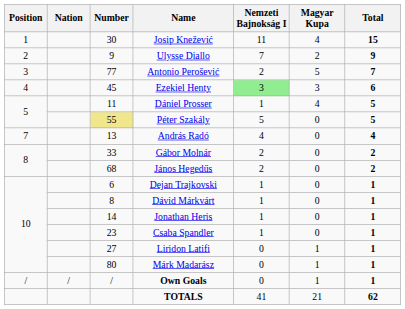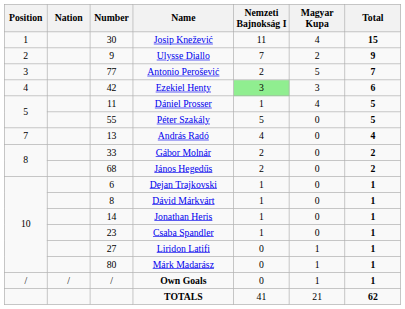 <table class="wikitable" style="font-size: 95%; text-align: center;">
 <tr>
 <th width=60>Position</th>
 <th width=60>Nation</th>
 <th width=60>Number</th>
 <th width=150>Name</th>
 <th width=80>Nemzeti Bajnokság I</th>
 <th width=80>Magyar Kupa</th>
 <th width=80>Total</th>
 </tr>
 <tr>
 <td>1</td>
 <td></td>
 <td>30</td>
 <td><a href='#'>Josip Knežević</a></td>
 <td>11</td>
 <td>4</td>
 <td><strong>15</strong></td>
 </tr>
 <tr>
 <td>2</td>
 <td></td>
 <td>9</td>
 <td><a href='#'>Ulysse Diallo</a></td>
 <td>7</td>
 <td>2</td>
 <td><strong>9</strong></td>
 </tr>
 <tr>
 <td>3</td>
 <td></td>
 <td>77</td>
 <td><a href='#'>Antonio Perošević</a></td>
 <td>2</td>
 <td>5</td>
 <td><strong>7</strong></td>
 </tr>
 <tr>
 <td>4</td>
 <td></td>
-<td>45</td>
+<td>42</td>
 <td><a href='#'>Ezekiel Henty</a></td>
 <td style="background: lightgreen;">3</td>
 <td>3</td>
 <td><strong>6</strong></td>
 </tr>
 <tr>
 <td rowspan="2">5</td>
 <td></td>
 <td>11</td>
 <td><a href='#'>Dániel Prosser</a></td>
 <td>1</td>
 <td>4</td>
 <td><strong>5</strong></td>
 </tr>
 <tr>
 <td></td>
-<td style="background: khaki;">55</td>
+<td>55</td>
 <td><a href='#'>Péter Szakály</a></td>
 <td>5</td>
 <td>0</td>
 <td><strong>5</strong></td>
 </tr>
 <tr>
 <td>7</td>
 <td></td>
 <td>13</td>
 <td><a href='#'>András Radó</a></td>
 <td>4</td>
 <td>0</td>
 <td><strong>4</strong></td>
 </tr>
 <tr>
 <td rowspan="2">8</td>
 <td></td>
 <td>33</td>
 <td><a href='#'>Gábor Molnár</a></td>
 <td>2</td>
 <td>0</td>
 <td><strong>2</strong></td>
 </tr>
 <tr>
 <td></td>
 <td>68</td>
 <td><a href='#'>János Hegedűs</a></td>
 <td>2</td>
 <td>0</td>
 <td><strong>2</strong></td>
 </tr>
 <tr>
 <td rowspan="6">10</td>
 <td></td>
 <td>6</td>
 <td><a href='#'>Dejan Trajkovski</a></td>
 <td>1</td>
 <td>0</td>
 <td><strong>1</strong></td>
 </tr>
 <tr>
 <td></td>
 <td>8</td>
 <td><a href='#'>Dávid Márkvárt</a></td>
 <td>1</td>
 <td>0</td>
 <td><strong>1</strong></td>
 </tr>
 <tr>
 <td></td>
 <td>14</td>
 <td><a href='#'>Jonathan Heris</a></td>
 <td>1</td>
 <td>0</td>
 <td><strong>1</strong></td>
 </tr>
 <tr>
 <td></td>
 <td>23</td>
 <td><a href='#'>Csaba Spandler</a></td>
 <td>1</td>
 <td>0</td>
 <td><strong>1</strong></td>
 </tr>
 <tr>
 <td></td>
 <td>27</td>
 <td><a href='#'>Liridon Latifi</a></td>
 <td>0</td>
 <td>1</td>
 <td><strong>1</strong></td>
 </tr>
 <tr>
 <td></td>
 <td>80</td>
 <td><a href='#'>Márk Madarász</a></td>
 <td>0</td>
 <td>1</td>
 <td><strong>1</strong></td>
 </tr>
 <tr>
 <td>/</td>
 <td>/</td>
 <td>/</td>
 <td><strong>Own Goals</strong></td>
 <td>0</td>
 <td>1</td>
 <td><strong>1</strong></td>
 </tr>
 <tr>
 <td></td>
 <td></td>
 <td></td>
 <td><strong>TOTALS</strong></td>
 <td>41</td>
 <td>21</td>
 <td><strong>62</strong></td>
 </tr>
 </table>
